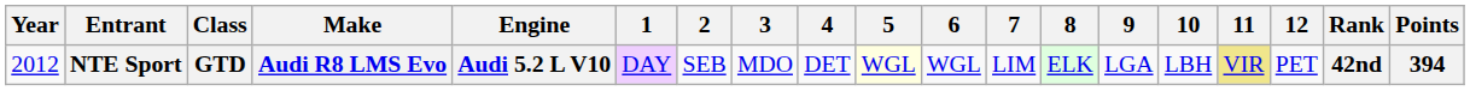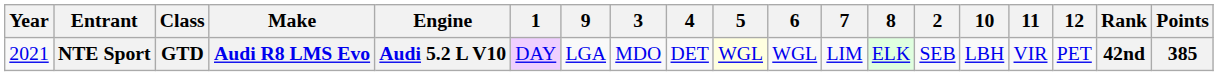 <table class="wikitable" style="text-align:center; font-size:90%">
 <tr>
 <th>Year</th>
 <th>Entrant</th>
 <th>Class</th>
 <th>Make</th>
 <th>Engine</th>
 <th>1</th>
-<th>2</th>
+<th>9</th>
 <th>3</th>
 <th>4</th>
 <th>5</th>
 <th>6</th>
 <th>7</th>
 <th>8</th>
-<th>9</th>
+<th>2</th>
 <th>10</th>
 <th>11</th>
 <th>12</th>
 <th>Rank</th>
 <th>Points</th>
 </tr>
 <tr>
-<td><a href='#'>2012</a></td>
+<td><a href='#'>2021</a></td>
 <th>NTE Sport</th>
 <th>GTD</th>
 <th><a href='#'>Audi R8 LMS Evo</a></th>
 <th><a href='#'>Audi</a> 5.2 L V10</th>
 <td style="background:#EFCFFF;"><a href='#'>DAY</a><br></td>
-<td><a href='#'>SEB</a></td>
+<td><a href='#'>LGA</a></td>
 <td><a href='#'>MDO</a></td>
 <td><a href='#'>DET</a></td>
 <td style="background: lightyellow;"><a href='#'>WGL</a></td>
 <td><a href='#'>WGL</a></td>
 <td><a href='#'>LIM</a></td>
 <td style="background:#DFFFDF;"><a href='#'>ELK</a><br></td>
-<td><a href='#'>LGA</a></td>
+<td><a href='#'>SEB</a></td>
 <td><a href='#'>LBH</a></td>
-<td style="background: khaki;"><a href='#'>VIR</a></td>
+<td><a href='#'>VIR</a></td>
 <td><a href='#'>PET</a></td>
 <th>42nd</th>
-<th>394</th>
+<th>385</th>
 </tr>
 </table>
